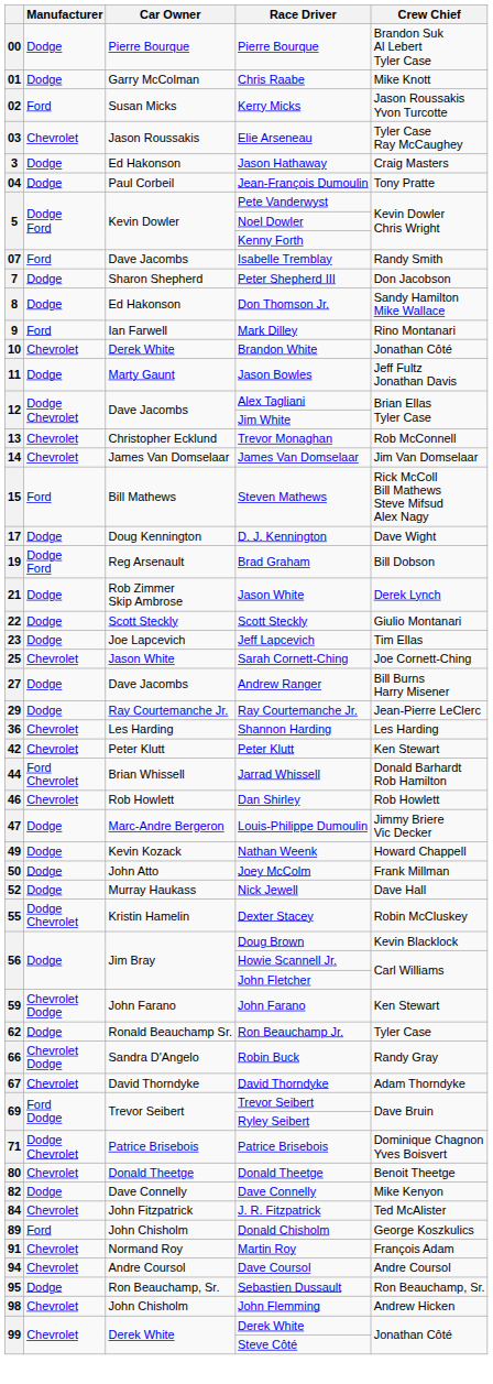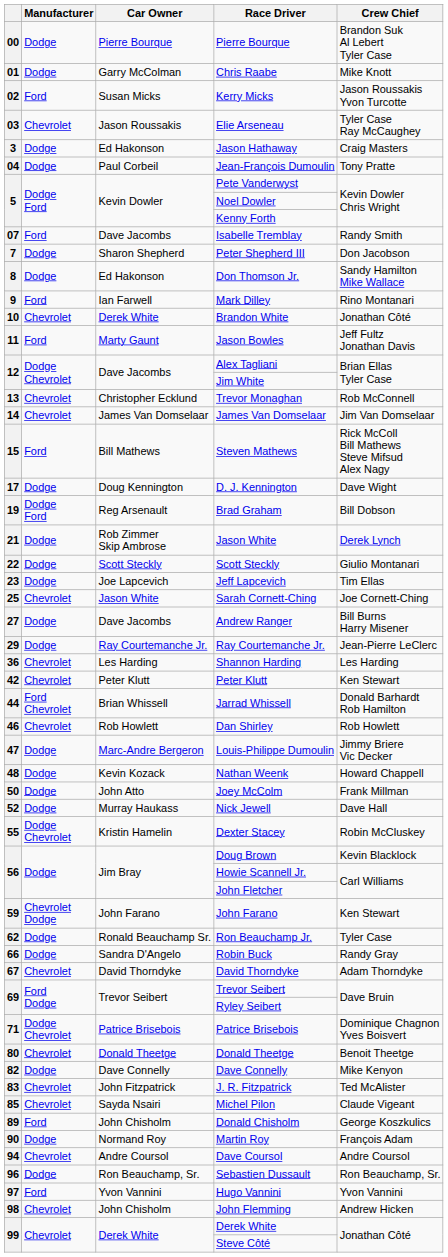 <table class="wikitable" style="font-size: 95%;">
 <tr>
 <th></th>
 <th>Manufacturer</th>
 <th>Car Owner</th>
 <th>Race Driver</th>
 <th>Crew Chief</th>
 </tr>
 <tr>
 <th>00</th>
 <td><a href='#'>Dodge</a></td>
 <td><a href='#'>Pierre Bourque</a></td>
 <td><a href='#'>Pierre Bourque</a> <small></small></td>
 <td>Brandon Suk <small></small> <br> Al Lebert <small></small> <br> Tyler Case <small></small></td>
 </tr>
 <tr>
 <th>01</th>
 <td><a href='#'>Dodge</a></td>
 <td>Garry McColman</td>
 <td><a href='#'>Chris Raabe</a> <small></small></td>
 <td>Mike Knott</td>
 </tr>
 <tr>
 <th>02</th>
 <td><a href='#'>Ford</a></td>
 <td>Susan Micks</td>
 <td><a href='#'>Kerry Micks</a></td>
 <td>Jason Roussakis <small></small> <br> Yvon Turcotte <small></small></td>
 </tr>
 <tr>
 <th>03</th>
 <td><a href='#'>Chevrolet</a></td>
 <td>Jason Roussakis</td>
 <td><a href='#'>Elie Arseneau</a> <small></small></td>
 <td>Tyler Case <small></small> <br> Ray McCaughey <small></small></td>
 </tr>
 <tr>
 <th>3</th>
 <td><a href='#'>Dodge</a></td>
 <td>Ed Hakonson</td>
 <td><a href='#'>Jason Hathaway</a></td>
 <td>Craig Masters</td>
 </tr>
 <tr>
 <th>04</th>
 <td><a href='#'>Dodge</a></td>
 <td>Paul Corbeil</td>
 <td><a href='#'>Jean-François Dumoulin</a> <small></small></td>
 <td>Tony Pratte</td>
 </tr>
 <tr>
 <th rowspan=3>5</th>
 <td rowspan=3><a href='#'>Dodge</a> <small></small> <br> <a href='#'>Ford</a> <small></small></td>
 <td rowspan=3>Kevin Dowler</td>
 <td><a href='#'>Pete Vanderwyst</a> <small></small></td>
 <td rowspan=3>Kevin Dowler <small></small> <br> Chris Wright <small></small></td>
 </tr>
 <tr>
 <td><a href='#'>Noel Dowler</a> <small></small></td>
 </tr>
 <tr>
 <td><a href='#'>Kenny Forth</a> <small></small></td>
 </tr>
 <tr>
 <th>07</th>
 <td><a href='#'>Ford</a></td>
 <td>Dave Jacombs</td>
 <td><a href='#'>Isabelle Tremblay</a> <small></small></td>
 <td>Randy Smith</td>
 </tr>
 <tr>
 <th>7</th>
 <td><a href='#'>Dodge</a></td>
 <td>Sharon Shepherd</td>
 <td><a href='#'>Peter Shepherd III</a> <small></small></td>
 <td>Don Jacobson</td>
 </tr>
 <tr>
 <th>8</th>
 <td><a href='#'>Dodge</a></td>
 <td>Ed Hakonson</td>
 <td><a href='#'>Don Thomson Jr.</a></td>
 <td>Sandy Hamilton <small></small> <br> <a href='#'>Mike Wallace</a> <small></small></td>
 </tr>
 <tr>
 <th>9</th>
 <td><a href='#'>Ford</a></td>
 <td>Ian Farwell</td>
 <td><a href='#'>Mark Dilley</a></td>
 <td>Rino Montanari</td>
 </tr>
 <tr>
 <th>10</th>
 <td><a href='#'>Chevrolet</a></td>
 <td><a href='#'>Derek White</a></td>
 <td><a href='#'>Brandon White</a> <small></small></td>
 <td>Jonathan Côté</td>
 </tr>
 <tr>
 <th>11</th>
-<td><a href='#'>Dodge</a></td>
+<td><a href='#'>Ford</a></td>
 <td><a href='#'>Marty Gaunt</a></td>
 <td><a href='#'>Jason Bowles</a> <small></small></td>
 <td>Jeff Fultz <small></small> <br> Jonathan Davis <small></small></td>
 </tr>
 <tr>
 <th rowspan=2>12</th>
 <td rowspan=2><a href='#'>Dodge</a> <small></small> <br> <a href='#'>Chevrolet</a> <small></small></td>
 <td rowspan=2>Dave Jacombs</td>
 <td><a href='#'>Alex Tagliani</a> <small></small></td>
 <td rowspan=2>Brian Ellas <small></small> <br> Tyler Case <small></small></td>
 </tr>
 <tr>
 <td><a href='#'>Jim White</a> <small></small></td>
 </tr>
 <tr>
 <th>13</th>
 <td><a href='#'>Chevrolet</a></td>
 <td>Christopher Ecklund</td>
 <td><a href='#'>Trevor Monaghan</a> <small></small></td>
 <td>Rob McConnell</td>
 </tr>
 <tr>
 <th>14</th>
 <td><a href='#'>Chevrolet</a></td>
 <td>James Van Domselaar</td>
 <td><a href='#'>James Van Domselaar</a> <small></small></td>
 <td>Jim Van Domselaar</td>
 </tr>
 <tr>
 <th>15</th>
 <td><a href='#'>Ford</a></td>
 <td>Bill Mathews</td>
 <td><a href='#'>Steven Mathews</a> <small></small></td>
 <td>Rick McColl <small></small> <br> Bill Mathews <small></small> <br> Steve Mifsud <small></small> <br> Alex Nagy <small></small></td>
 </tr>
 <tr>
 <th>17</th>
 <td><a href='#'>Dodge</a></td>
 <td>Doug Kennington</td>
 <td><a href='#'>D. J. Kennington</a></td>
 <td>Dave Wight</td>
 </tr>
 <tr>
 <th>19</th>
 <td><a href='#'>Dodge</a> <small></small> <br> <a href='#'>Ford</a> <small></small></td>
 <td>Reg Arsenault</td>
 <td><a href='#'>Brad Graham</a> <small></small></td>
 <td>Bill Dobson</td>
 </tr>
 <tr>
 <th>21</th>
 <td><a href='#'>Dodge</a></td>
 <td>Rob Zimmer <small></small> <br> Skip Ambrose <small></small></td>
 <td><a href='#'>Jason White</a></td>
 <td><a href='#'>Derek Lynch</a></td>
 </tr>
 <tr>
 <th>22</th>
 <td><a href='#'>Dodge</a></td>
 <td><a href='#'>Scott Steckly</a></td>
 <td><a href='#'>Scott Steckly</a></td>
 <td>Giulio Montanari</td>
 </tr>
 <tr>
 <th>23</th>
 <td><a href='#'>Dodge</a></td>
 <td>Joe Lapcevich</td>
 <td><a href='#'>Jeff Lapcevich</a> <small></small></td>
 <td>Tim Ellas</td>
 </tr>
 <tr>
 <th>25</th>
 <td><a href='#'>Chevrolet</a></td>
 <td><a href='#'>Jason White</a></td>
 <td><a href='#'>Sarah Cornett-Ching</a> <small></small></td>
 <td>Joe Cornett-Ching</td>
 </tr>
 <tr>
 <th>27</th>
 <td><a href='#'>Dodge</a></td>
 <td>Dave Jacombs</td>
 <td><a href='#'>Andrew Ranger</a> <small></small></td>
 <td>Bill Burns <small></small> <br> Harry Misener <small></small></td>
 </tr>
 <tr>
 <th>29</th>
 <td><a href='#'>Dodge</a></td>
 <td><a href='#'>Ray Courtemanche Jr.</a></td>
 <td><a href='#'>Ray Courtemanche Jr.</a> <small></small></td>
 <td>Jean-Pierre LeClerc</td>
 </tr>
 <tr>
 <th>36</th>
 <td><a href='#'>Chevrolet</a></td>
 <td>Les Harding</td>
 <td><a href='#'>Shannon Harding</a> <small></small></td>
 <td>Les Harding</td>
 </tr>
 <tr>
 <th>42</th>
 <td><a href='#'>Chevrolet</a></td>
 <td>Peter Klutt</td>
 <td><a href='#'>Peter Klutt</a> <small></small></td>
 <td>Ken Stewart</td>
 </tr>
 <tr>
 <th>44</th>
 <td><a href='#'>Ford</a> <small></small> <br> <a href='#'>Chevrolet</a> <small></small></td>
 <td>Brian Whissell</td>
 <td><a href='#'>Jarrad Whissell</a> <small></small></td>
 <td>Donald Barhardt <small></small> <br> Rob Hamilton <small></small></td>
 </tr>
 <tr>
 <th>46</th>
 <td><a href='#'>Chevrolet</a></td>
 <td>Rob Howlett</td>
 <td><a href='#'>Dan Shirley</a> <small></small></td>
 <td>Rob Howlett</td>
 </tr>
 <tr>
 <th>47</th>
 <td><a href='#'>Dodge</a></td>
 <td><a href='#'>Marc-Andre Bergeron</a></td>
 <td><a href='#'>Louis-Philippe Dumoulin</a> <small></small></td>
 <td>Jimmy Briere <small></small> <br> Vic Decker <small></small></td>
 </tr>
 <tr>
-<th>49</th>
+<th>48</th>
 <td><a href='#'>Dodge</a></td>
 <td>Kevin Kozack</td>
 <td><a href='#'>Nathan Weenk</a> <small></small></td>
 <td>Howard Chappell</td>
 </tr>
 <tr>
 <th>50</th>
 <td><a href='#'>Dodge</a></td>
 <td>John Atto</td>
 <td><a href='#'>Joey McColm</a> <small></small></td>
 <td>Frank Millman</td>
 </tr>
 <tr>
 <th>52</th>
 <td><a href='#'>Dodge</a></td>
 <td>Murray Haukass</td>
 <td><a href='#'>Nick Jewell</a> <small></small></td>
 <td>Dave Hall</td>
 </tr>
 <tr>
 <th>55</th>
 <td><a href='#'>Dodge</a> <small></small> <br> <a href='#'>Chevrolet</a> <small></small></td>
 <td>Kristin Hamelin</td>
 <td><a href='#'>Dexter Stacey</a></td>
 <td>Robin McCluskey</td>
 </tr>
 <tr>
 <th rowspan=3>56</th>
 <td rowspan=3><a href='#'>Dodge</a></td>
 <td rowspan=3>Jim Bray</td>
 <td><a href='#'>Doug Brown</a> <small></small></td>
 <td>Kevin Blacklock</td>
 </tr>
 <tr>
 <td><a href='#'>Howie Scannell Jr.</a> <small></small></td>
 <td rowspan=2>Carl Williams</td>
 </tr>
 <tr>
 <td><a href='#'>John Fletcher</a> <small></small></td>
 </tr>
 <tr>
 <th>59</th>
 <td><a href='#'>Chevrolet</a> <small></small> <br> <a href='#'>Dodge</a> <small></small></td>
 <td>John Farano</td>
 <td><a href='#'>John Farano</a> <small></small></td>
 <td>Ken Stewart</td>
 </tr>
 <tr>
 <th>62</th>
 <td><a href='#'>Dodge</a></td>
 <td>Ronald Beauchamp Sr.</td>
 <td><a href='#'>Ron Beauchamp Jr.</a></td>
 <td>Tyler Case</td>
 </tr>
 <tr>
 <th>66</th>
-<td><a href='#'>Chevrolet</a> <small></small> <br> <a href='#'>Dodge</a> <small></small></td>
+<td><a href='#'>Dodge</a></td>
 <td>Sandra D'Angelo</td>
 <td><a href='#'>Robin Buck</a> <small></small></td>
 <td>Randy Gray</td>
 </tr>
 <tr>
 <th>67</th>
 <td><a href='#'>Chevrolet</a></td>
 <td>David Thorndyke</td>
 <td><a href='#'>David Thorndyke</a> <small></small></td>
 <td>Adam Thorndyke</td>
 </tr>
 <tr>
 <th rowspan=2>69</th>
 <td rowspan=2><a href='#'>Ford</a> <small></small> <br> <a href='#'>Dodge</a> <small></small></td>
 <td rowspan=2>Trevor Seibert</td>
 <td><a href='#'>Trevor Seibert</a> <small></small></td>
 <td rowspan=2>Dave Bruin</td>
 </tr>
 <tr>
 <td><a href='#'>Ryley Seibert</a> <small></small></td>
 </tr>
 <tr>
 <th>71</th>
 <td><a href='#'>Dodge</a> <small></small> <br> <a href='#'>Chevrolet</a> <small></small></td>
 <td><a href='#'>Patrice Brisebois</a></td>
 <td><a href='#'>Patrice Brisebois</a> <small></small></td>
 <td>Dominique Chagnon <small></small> <br> Yves Boisvert <small></small></td>
 </tr>
 <tr>
 <th>80</th>
 <td><a href='#'>Chevrolet</a></td>
 <td><a href='#'>Donald Theetge</a></td>
 <td><a href='#'>Donald Theetge</a> <small></small></td>
 <td>Benoit Theetge</td>
 </tr>
 <tr>
 <th>82</th>
 <td><a href='#'>Dodge</a></td>
 <td>Dave Connelly</td>
 <td><a href='#'>Dave Connelly</a> <small></small></td>
 <td>Mike Kenyon</td>
 </tr>
 <tr>
-<th>84</th>
+<th>83</th>
 <td><a href='#'>Chevrolet</a></td>
 <td>John Fitzpatrick</td>
 <td><a href='#'>J. R. Fitzpatrick</a></td>
 <td>Ted McAlister</td>
+</tr>
+<tr>
+<th>85</th>
+<td><a href='#'>Chevrolet</a></td>
+<td>Sayda Nsairi</td>
+<td><a href='#'>Michel Pilon</a> <small></small></td>
+<td>Claude Vigeant</td>
 </tr>
 <tr>
 <th>89</th>
 <td><a href='#'>Ford</a></td>
 <td>John Chisholm</td>
 <td><a href='#'>Donald Chisholm</a> <small></small></td>
 <td>George Koszkulics</td>
 </tr>
 <tr>
-<th>91</th>
-<td><a href='#'>Chevrolet</a></td>
+<th>90</th>
+<td><a href='#'>Dodge</a></td>
 <td>Normand Roy</td>
 <td><a href='#'>Martin Roy</a> <small></small></td>
 <td>François Adam</td>
 </tr>
 <tr>
 <th>94</th>
 <td><a href='#'>Chevrolet</a></td>
 <td>Andre Coursol</td>
 <td><a href='#'>Dave Coursol</a> <small></small></td>
 <td>Andre Coursol</td>
 </tr>
 <tr>
-<th>95</th>
+<th>96</th>
 <td><a href='#'>Dodge</a></td>
 <td>Ron Beauchamp, Sr.</td>
 <td><a href='#'>Sebastien Dussault</a> <small></small></td>
 <td>Ron Beauchamp, Sr.</td>
+</tr>
+<tr>
+<th>97</th>
+<td><a href='#'>Ford</a></td>
+<td>Yvon Vannini</td>
+<td><a href='#'>Hugo Vannini</a> <small></small></td>
+<td>Yvon Vannini</td>
 </tr>
 <tr>
 <th>98</th>
 <td><a href='#'>Chevrolet</a></td>
 <td>John Chisholm</td>
 <td><a href='#'>John Flemming</a> <small></small></td>
 <td>Andrew Hicken</td>
 </tr>
 <tr>
 <th rowspan=2>99</th>
 <td rowspan=2><a href='#'>Chevrolet</a></td>
 <td rowspan=2><a href='#'>Derek White</a></td>
 <td><a href='#'>Derek White</a> <small></small></td>
 <td rowspan=2>Jonathan Côté</td>
 </tr>
 <tr>
 <td><a href='#'>Steve Côté</a> <small></small></td>
 </tr>
 </table>
